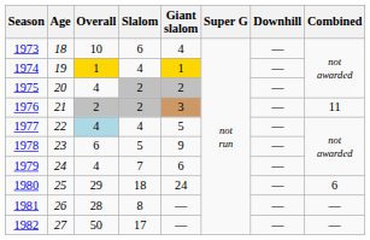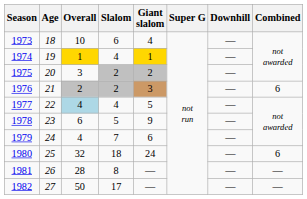 <table class=wikitable style="text-align:center">
 <tr>
 <th>Season</th>
 <th>Age</th>
 <th>Overall</th>
 <th>Slalom</th>
 <th>Giant<br>slalom</th>
 <th>Super G</th>
 <th>Downhill</th>
 <th>Combined</th>
 </tr>
 <tr>
 <td><a href='#'>1973</a></td>
 <td><em>18</em></td>
 <td>10</td>
 <td>6</td>
 <td>4</td>
 <td rowspan=10><small><em>not<br>run</em> </small></td>
 <td>—</td>
 <td rowspan=3><small><em>not<br>awarded</em> </small></td>
 </tr>
 <tr>
 <td><a href='#'>1974</a></td>
 <td><em>19</em></td>
 <td bgcolor="gold">1</td>
 <td>4</td>
 <td bgcolor="gold">1</td>
 <td>—</td>
 </tr>
 <tr>
 <td><a href='#'>1975</a></td>
 <td><em>20</em></td>
-<td>4</td>
+<td>3</td>
 <td bgcolor="silver">2</td>
 <td bgcolor="silver">2</td>
 <td>—</td>
 </tr>
 <tr>
 <td><a href='#'>1976</a></td>
 <td><em>21</em></td>
 <td bgcolor="silver">2</td>
 <td bgcolor="silver">2</td>
 <td bgcolor="cc9966">3</td>
 <td>—</td>
-<td>11</td>
+<td>6</td>
 </tr>
 <tr>
 <td><a href='#'>1977</a></td>
 <td><em>22</em></td>
 <td style="background: lightblue;">4</td>
 <td>4</td>
 <td>5</td>
 <td>—</td>
 <td rowspan=3><small><em>not<br>awarded</em> </small></td>
 </tr>
 <tr>
 <td><a href='#'>1978</a></td>
 <td><em>23</em></td>
 <td>6</td>
 <td>5</td>
 <td>9</td>
 <td>—</td>
 </tr>
 <tr>
 <td><a href='#'>1979</a></td>
 <td><em>24</em></td>
 <td>4</td>
 <td>7</td>
 <td>6</td>
 <td>—</td>
 </tr>
 <tr>
 <td><a href='#'>1980</a></td>
 <td><em>25</em></td>
-<td>29</td>
+<td>32</td>
 <td>18</td>
 <td>24</td>
 <td>—</td>
 <td>6</td>
 </tr>
 <tr>
 <td><a href='#'>1981</a></td>
 <td><em>26</em></td>
 <td>28</td>
 <td>8</td>
 <td>—</td>
 <td>—</td>
 <td>—</td>
 </tr>
 <tr>
 <td><a href='#'>1982</a></td>
 <td><em>27</em></td>
 <td>50</td>
 <td>17</td>
 <td>—</td>
 <td>—</td>
 <td>—</td>
 </tr>
 </table>
